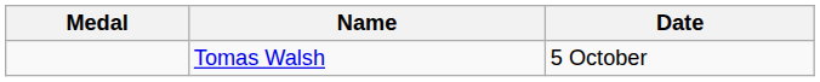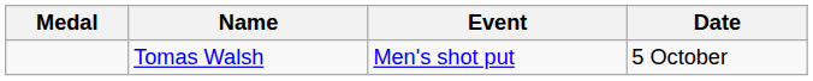 <table class=wikitable style=font-size:90% width=60%>
 <tr>
 <th>Medal</th>
 <th>Name</th>
+<th>Event</th>
 <th>Date</th>
 </tr>
 <tr>
 <td></td>
 <td><a href='#'>Tomas Walsh</a></td>
+<td><a href='#'>Men's shot put</a></td>
 <td>5 October</td>
 </tr>
 </table>
